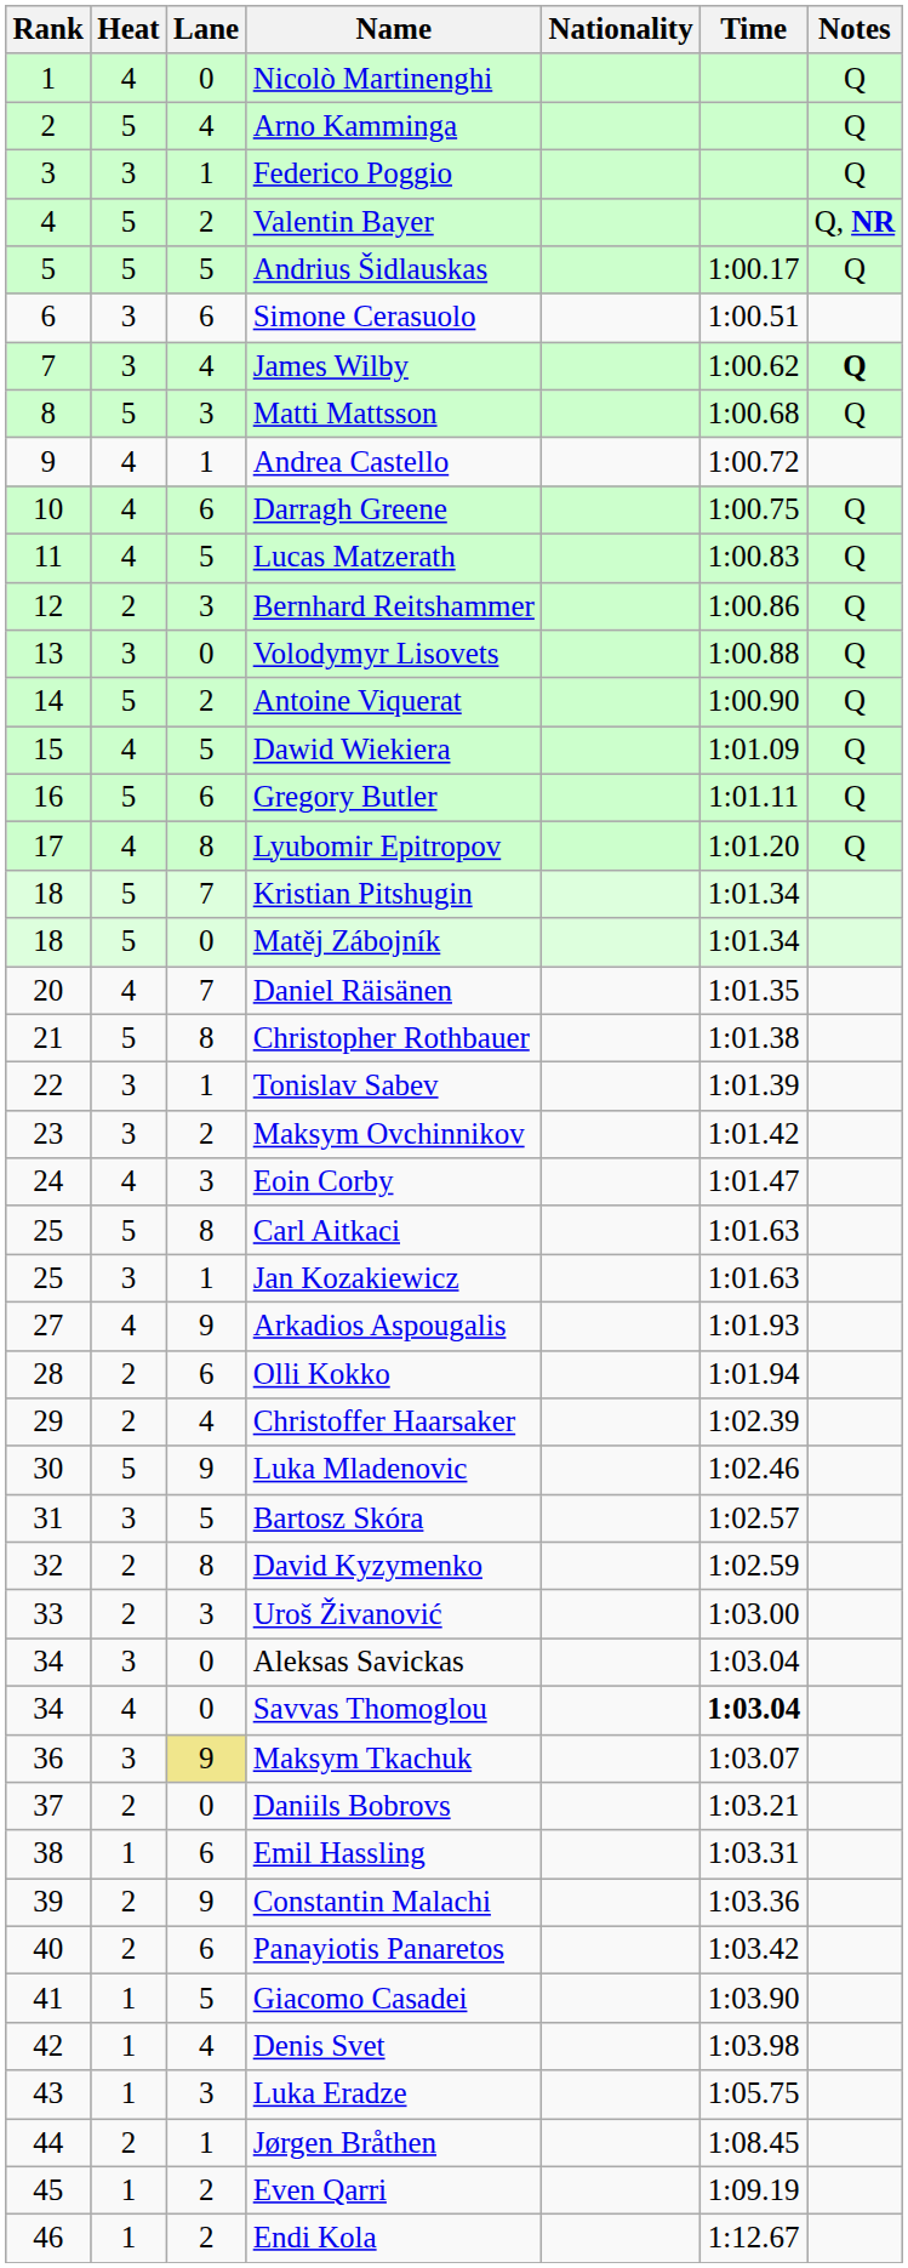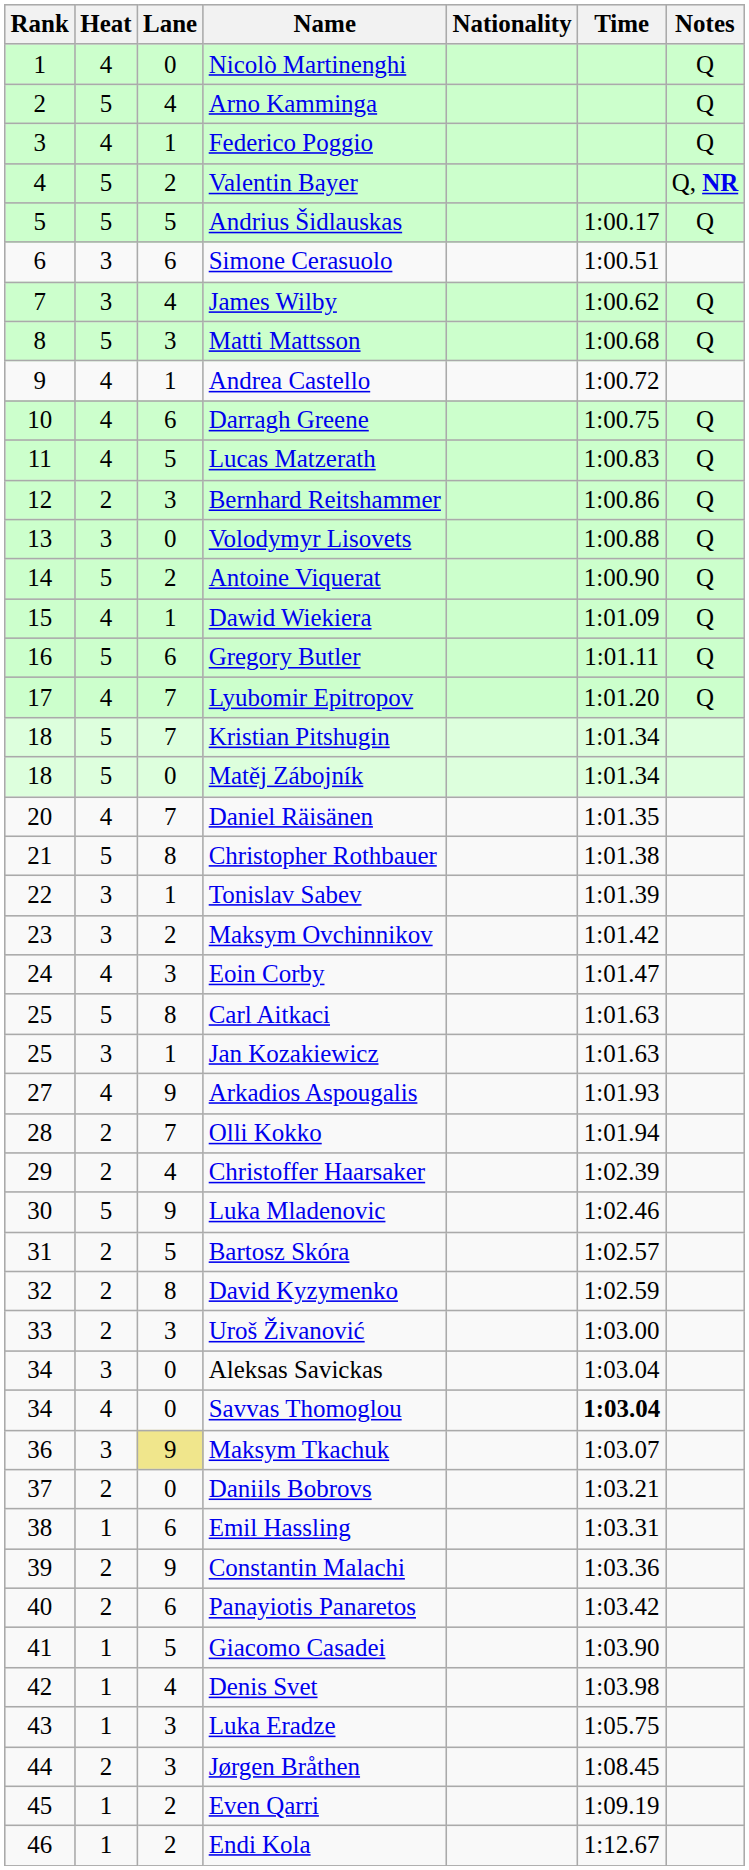 <table class="wikitable sortable" style="text-align:center">
 <tr>
 <th>Rank</th>
 <th>Heat</th>
 <th>Lane</th>
 <th>Name</th>
 <th>Nationality</th>
 <th>Time</th>
 <th>Notes</th>
 </tr>
 <tr bgcolor=ccffcc>
 <td>1</td>
 <td>4</td>
 <td>0</td>
 <td align=left><a href='#'>Nicolò Martinenghi</a></td>
 <td align=left></td>
 <td></td>
 <td>Q</td>
 </tr>
 <tr bgcolor=ccffcc>
 <td>2</td>
 <td>5</td>
 <td>4</td>
 <td align=left><a href='#'>Arno Kamminga</a></td>
 <td align=left></td>
 <td></td>
 <td>Q</td>
 </tr>
 <tr bgcolor=ccffcc>
 <td>3</td>
-<td>3</td>
+<td>4</td>
 <td>1</td>
 <td align=left><a href='#'>Federico Poggio</a></td>
 <td align=left></td>
 <td></td>
 <td>Q</td>
 </tr>
 <tr bgcolor=ccffcc>
 <td>4</td>
 <td>5</td>
 <td>2</td>
 <td align=left><a href='#'>Valentin Bayer</a></td>
 <td align=left></td>
 <td></td>
 <td>Q, <strong><a href='#'>NR</a></strong></td>
 </tr>
 <tr bgcolor=ccffcc>
 <td>5</td>
 <td>5</td>
 <td>5</td>
 <td align=left><a href='#'>Andrius Šidlauskas</a></td>
 <td align=left></td>
 <td>1:00.17</td>
 <td>Q</td>
 </tr>
 <tr>
 <td>6</td>
 <td>3</td>
 <td>6</td>
 <td align=left><a href='#'>Simone Cerasuolo</a></td>
 <td align=left></td>
 <td>1:00.51</td>
 <td></td>
 </tr>
 <tr bgcolor=ccffcc>
 <td>7</td>
 <td>3</td>
 <td>4</td>
 <td align=left><a href='#'>James Wilby</a></td>
 <td align=left></td>
 <td>1:00.62</td>
-<td><strong>Q</strong></td>
+<td>Q</td>
 </tr>
 <tr bgcolor=ccffcc>
 <td>8</td>
 <td>5</td>
 <td>3</td>
 <td align=left><a href='#'>Matti Mattsson</a></td>
 <td align=left></td>
 <td>1:00.68</td>
 <td>Q</td>
 </tr>
 <tr>
 <td>9</td>
 <td>4</td>
 <td>1</td>
 <td align=left><a href='#'>Andrea Castello</a></td>
 <td align=left></td>
 <td>1:00.72</td>
 <td></td>
 </tr>
 <tr bgcolor=ccffcc>
 <td>10</td>
 <td>4</td>
 <td>6</td>
 <td align=left><a href='#'>Darragh Greene</a></td>
 <td align=left></td>
 <td>1:00.75</td>
 <td>Q</td>
 </tr>
 <tr bgcolor=ccffcc>
 <td>11</td>
 <td>4</td>
 <td>5</td>
 <td align=left><a href='#'>Lucas Matzerath</a></td>
 <td align=left></td>
 <td>1:00.83</td>
 <td>Q</td>
 </tr>
 <tr bgcolor=ccffcc>
 <td>12</td>
 <td>2</td>
 <td>3</td>
 <td align=left><a href='#'>Bernhard Reitshammer</a></td>
 <td align=left></td>
 <td>1:00.86</td>
 <td>Q</td>
 </tr>
 <tr bgcolor=ccffcc>
 <td>13</td>
 <td>3</td>
 <td>0</td>
 <td align=left><a href='#'>Volodymyr Lisovets</a></td>
 <td align=left></td>
 <td>1:00.88</td>
 <td>Q</td>
 </tr>
 <tr bgcolor=ccffcc>
 <td>14</td>
 <td>5</td>
 <td>2</td>
 <td align=left><a href='#'>Antoine Viquerat</a></td>
 <td align=left></td>
 <td>1:00.90</td>
 <td>Q</td>
 </tr>
 <tr bgcolor=ccffcc>
 <td>15</td>
 <td>4</td>
-<td>5</td>
+<td>1</td>
 <td align=left><a href='#'>Dawid Wiekiera</a></td>
 <td align=left></td>
 <td>1:01.09</td>
 <td>Q</td>
 </tr>
 <tr bgcolor=ccffcc>
 <td>16</td>
 <td>5</td>
 <td>6</td>
 <td align=left><a href='#'>Gregory Butler</a></td>
 <td align=left></td>
 <td>1:01.11</td>
 <td>Q</td>
 </tr>
 <tr bgcolor=ccffcc>
 <td>17</td>
 <td>4</td>
-<td>8</td>
+<td>7</td>
 <td align=left><a href='#'>Lyubomir Epitropov</a></td>
 <td align=left></td>
 <td>1:01.20</td>
 <td>Q</td>
 </tr>
 <tr bgcolor=ddffdd>
 <td>18</td>
 <td>5</td>
 <td>7</td>
 <td align=left><a href='#'>Kristian Pitshugin</a></td>
 <td align=left></td>
 <td>1:01.34</td>
 <td></td>
 </tr>
 <tr bgcolor=ddffdd>
 <td>18</td>
 <td>5</td>
 <td>0</td>
 <td align=left><a href='#'>Matěj Zábojník</a></td>
 <td align=left></td>
 <td>1:01.34</td>
 <td></td>
 </tr>
 <tr>
 <td>20</td>
 <td>4</td>
 <td>7</td>
 <td align=left><a href='#'>Daniel Räisänen</a></td>
 <td align=left></td>
 <td>1:01.35</td>
 <td></td>
 </tr>
 <tr>
 <td>21</td>
 <td>5</td>
 <td>8</td>
 <td align=left><a href='#'>Christopher Rothbauer</a></td>
 <td align=left></td>
 <td>1:01.38</td>
 <td></td>
 </tr>
 <tr>
 <td>22</td>
 <td>3</td>
 <td>1</td>
 <td align=left><a href='#'>Tonislav Sabev</a></td>
 <td align=left></td>
 <td>1:01.39</td>
 <td></td>
 </tr>
 <tr>
 <td>23</td>
 <td>3</td>
 <td>2</td>
 <td align=left><a href='#'>Maksym Ovchinnikov</a></td>
 <td align=left></td>
 <td>1:01.42</td>
 <td></td>
 </tr>
 <tr>
 <td>24</td>
 <td>4</td>
 <td>3</td>
 <td align=left><a href='#'>Eoin Corby</a></td>
 <td align=left></td>
 <td>1:01.47</td>
 <td></td>
 </tr>
 <tr>
 <td>25</td>
 <td>5</td>
 <td>8</td>
 <td align=left><a href='#'>Carl Aitkaci</a></td>
 <td align=left></td>
 <td>1:01.63</td>
 <td></td>
 </tr>
 <tr>
 <td>25</td>
 <td>3</td>
 <td>1</td>
 <td align=left><a href='#'>Jan Kozakiewicz</a></td>
 <td align=left></td>
 <td>1:01.63</td>
 <td></td>
 </tr>
 <tr>
 <td>27</td>
 <td>4</td>
 <td>9</td>
 <td align=left><a href='#'>Arkadios Aspougalis</a></td>
 <td align=left></td>
 <td>1:01.93</td>
 <td></td>
 </tr>
 <tr>
 <td>28</td>
 <td>2</td>
-<td>6</td>
+<td>7</td>
 <td align=left><a href='#'>Olli Kokko</a></td>
 <td align=left></td>
 <td>1:01.94</td>
 <td></td>
 </tr>
 <tr>
 <td>29</td>
 <td>2</td>
 <td>4</td>
 <td align=left><a href='#'>Christoffer Haarsaker</a></td>
 <td align=left></td>
 <td>1:02.39</td>
 <td></td>
 </tr>
 <tr>
 <td>30</td>
 <td>5</td>
 <td>9</td>
 <td align=left><a href='#'>Luka Mladenovic</a></td>
 <td align=left></td>
 <td>1:02.46</td>
 <td></td>
 </tr>
 <tr>
 <td>31</td>
-<td>3</td>
+<td>2</td>
 <td>5</td>
 <td align=left><a href='#'>Bartosz Skóra</a></td>
 <td align=left></td>
 <td>1:02.57</td>
 <td></td>
 </tr>
 <tr>
 <td>32</td>
 <td>2</td>
 <td>8</td>
 <td align=left><a href='#'>David Kyzymenko</a></td>
 <td align=left></td>
 <td>1:02.59</td>
 <td></td>
 </tr>
 <tr>
 <td>33</td>
 <td>2</td>
 <td>3</td>
 <td align=left><a href='#'>Uroš Živanović</a></td>
 <td align=left></td>
 <td>1:03.00</td>
 <td></td>
 </tr>
 <tr>
 <td>34</td>
 <td>3</td>
 <td>0</td>
 <td align=left>Aleksas Savickas</td>
 <td align=left></td>
 <td>1:03.04</td>
 <td></td>
 </tr>
 <tr>
 <td>34</td>
 <td>4</td>
 <td>0</td>
 <td align=left><a href='#'>Savvas Thomoglou</a></td>
 <td align=left></td>
 <td><strong>1:03.04</strong></td>
 <td></td>
 </tr>
 <tr>
 <td>36</td>
 <td>3</td>
 <td style="background: khaki;">9</td>
 <td align=left><a href='#'>Maksym Tkachuk</a></td>
 <td align=left></td>
 <td>1:03.07</td>
 <td></td>
 </tr>
 <tr>
 <td>37</td>
 <td>2</td>
 <td>0</td>
 <td align=left><a href='#'>Daniils Bobrovs</a></td>
 <td align=left></td>
 <td>1:03.21</td>
 <td></td>
 </tr>
 <tr>
 <td>38</td>
 <td>1</td>
 <td>6</td>
 <td align=left><a href='#'>Emil Hassling</a></td>
 <td align=left></td>
 <td>1:03.31</td>
 <td></td>
 </tr>
 <tr>
 <td>39</td>
 <td>2</td>
 <td>9</td>
 <td align=left><a href='#'>Constantin Malachi</a></td>
 <td align=left></td>
 <td>1:03.36</td>
 <td></td>
 </tr>
 <tr>
 <td>40</td>
 <td>2</td>
 <td>6</td>
 <td align=left><a href='#'>Panayiotis Panaretos</a></td>
 <td align=left></td>
 <td>1:03.42</td>
 <td></td>
 </tr>
 <tr>
 <td>41</td>
 <td>1</td>
 <td>5</td>
 <td align=left><a href='#'>Giacomo Casadei</a></td>
 <td align=left></td>
 <td>1:03.90</td>
 <td></td>
 </tr>
 <tr>
 <td>42</td>
 <td>1</td>
 <td>4</td>
 <td align=left><a href='#'>Denis Svet</a></td>
 <td align=left></td>
 <td>1:03.98</td>
 <td></td>
 </tr>
 <tr>
 <td>43</td>
 <td>1</td>
 <td>3</td>
 <td align=left><a href='#'>Luka Eradze</a></td>
 <td align=left></td>
 <td>1:05.75</td>
 <td></td>
 </tr>
 <tr>
 <td>44</td>
 <td>2</td>
-<td>1</td>
+<td>3</td>
 <td align=left><a href='#'>Jørgen Bråthen</a></td>
 <td align=left></td>
 <td>1:08.45</td>
 <td></td>
 </tr>
 <tr>
 <td>45</td>
 <td>1</td>
 <td>2</td>
 <td align=left><a href='#'>Even Qarri</a></td>
 <td align=left></td>
 <td>1:09.19</td>
 <td></td>
 </tr>
 <tr>
 <td>46</td>
 <td>1</td>
 <td>2</td>
 <td align=left><a href='#'>Endi Kola</a></td>
 <td align=left></td>
 <td>1:12.67</td>
 <td></td>
 </tr>
 </table>
